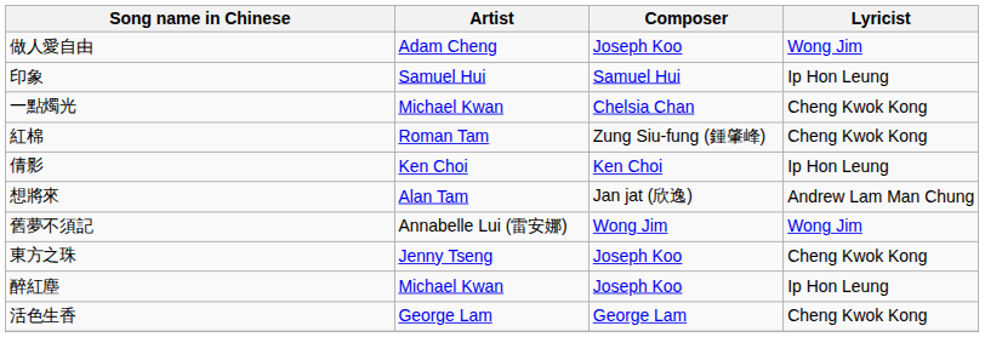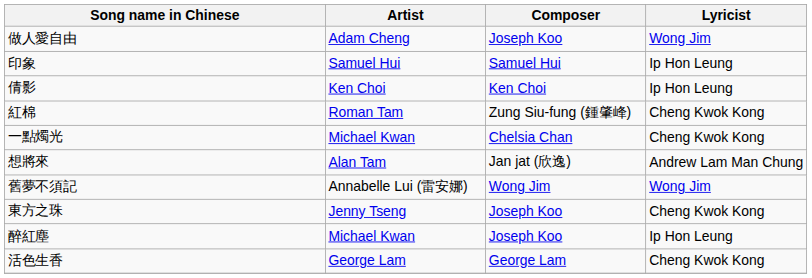 <table class="wikitable">
 <tr>
 <th width=40%>Song name in Chinese</th>
 <th width=20%>Artist</th>
 <th width=20%>Composer</th>
 <th width=20%>Lyricist</th>
 </tr>
 <tr>
 <td>做人愛自由</td>
 <td><a href='#'>Adam Cheng</a></td>
 <td><a href='#'>Joseph Koo</a></td>
 <td><a href='#'>Wong Jim</a></td>
 </tr>
 <tr>
 <td>印象</td>
 <td><a href='#'>Samuel Hui</a></td>
 <td><a href='#'>Samuel Hui</a></td>
 <td>Ip Hon Leung</td>
 </tr>
 <tr>
-<td>一點燭光</td>
-<td><a href='#'>Michael Kwan</a></td>
-<td><a href='#'>Chelsia Chan</a></td>
-<td>Cheng Kwok Kong</td>
+<td>倩影</td>
+<td><a href='#'>Ken Choi</a></td>
+<td><a href='#'>Ken Choi</a></td>
+<td>Ip Hon Leung</td>
 </tr>
 <tr>
 <td>紅棉</td>
 <td><a href='#'>Roman Tam</a></td>
 <td>Zung Siu-fung (鍾肇峰)</td>
 <td>Cheng Kwok Kong</td>
 </tr>
 <tr>
-<td>倩影</td>
-<td><a href='#'>Ken Choi</a></td>
-<td><a href='#'>Ken Choi</a></td>
-<td>Ip Hon Leung</td>
+<td>一點燭光</td>
+<td><a href='#'>Michael Kwan</a></td>
+<td><a href='#'>Chelsia Chan</a></td>
+<td>Cheng Kwok Kong</td>
 </tr>
 <tr>
 <td>想將來</td>
 <td><a href='#'>Alan Tam</a></td>
 <td>Jan jat (欣逸)</td>
 <td>Andrew Lam Man Chung</td>
 </tr>
 <tr>
 <td>舊夢不須記</td>
 <td>Annabelle Lui (雷安娜)</td>
 <td><a href='#'>Wong Jim</a></td>
 <td><a href='#'>Wong Jim</a></td>
 </tr>
 <tr>
 <td>東方之珠</td>
 <td><a href='#'>Jenny Tseng</a></td>
 <td><a href='#'>Joseph Koo</a></td>
 <td>Cheng Kwok Kong</td>
 </tr>
 <tr>
 <td>醉紅塵</td>
 <td><a href='#'>Michael Kwan</a></td>
 <td><a href='#'>Joseph Koo</a></td>
 <td>Ip Hon Leung</td>
 </tr>
 <tr>
 <td>活色生香</td>
 <td><a href='#'>George Lam</a></td>
 <td><a href='#'>George Lam</a></td>
 <td>Cheng Kwok Kong</td>
 </tr>
 <tr>
 </tr>
 </table>
